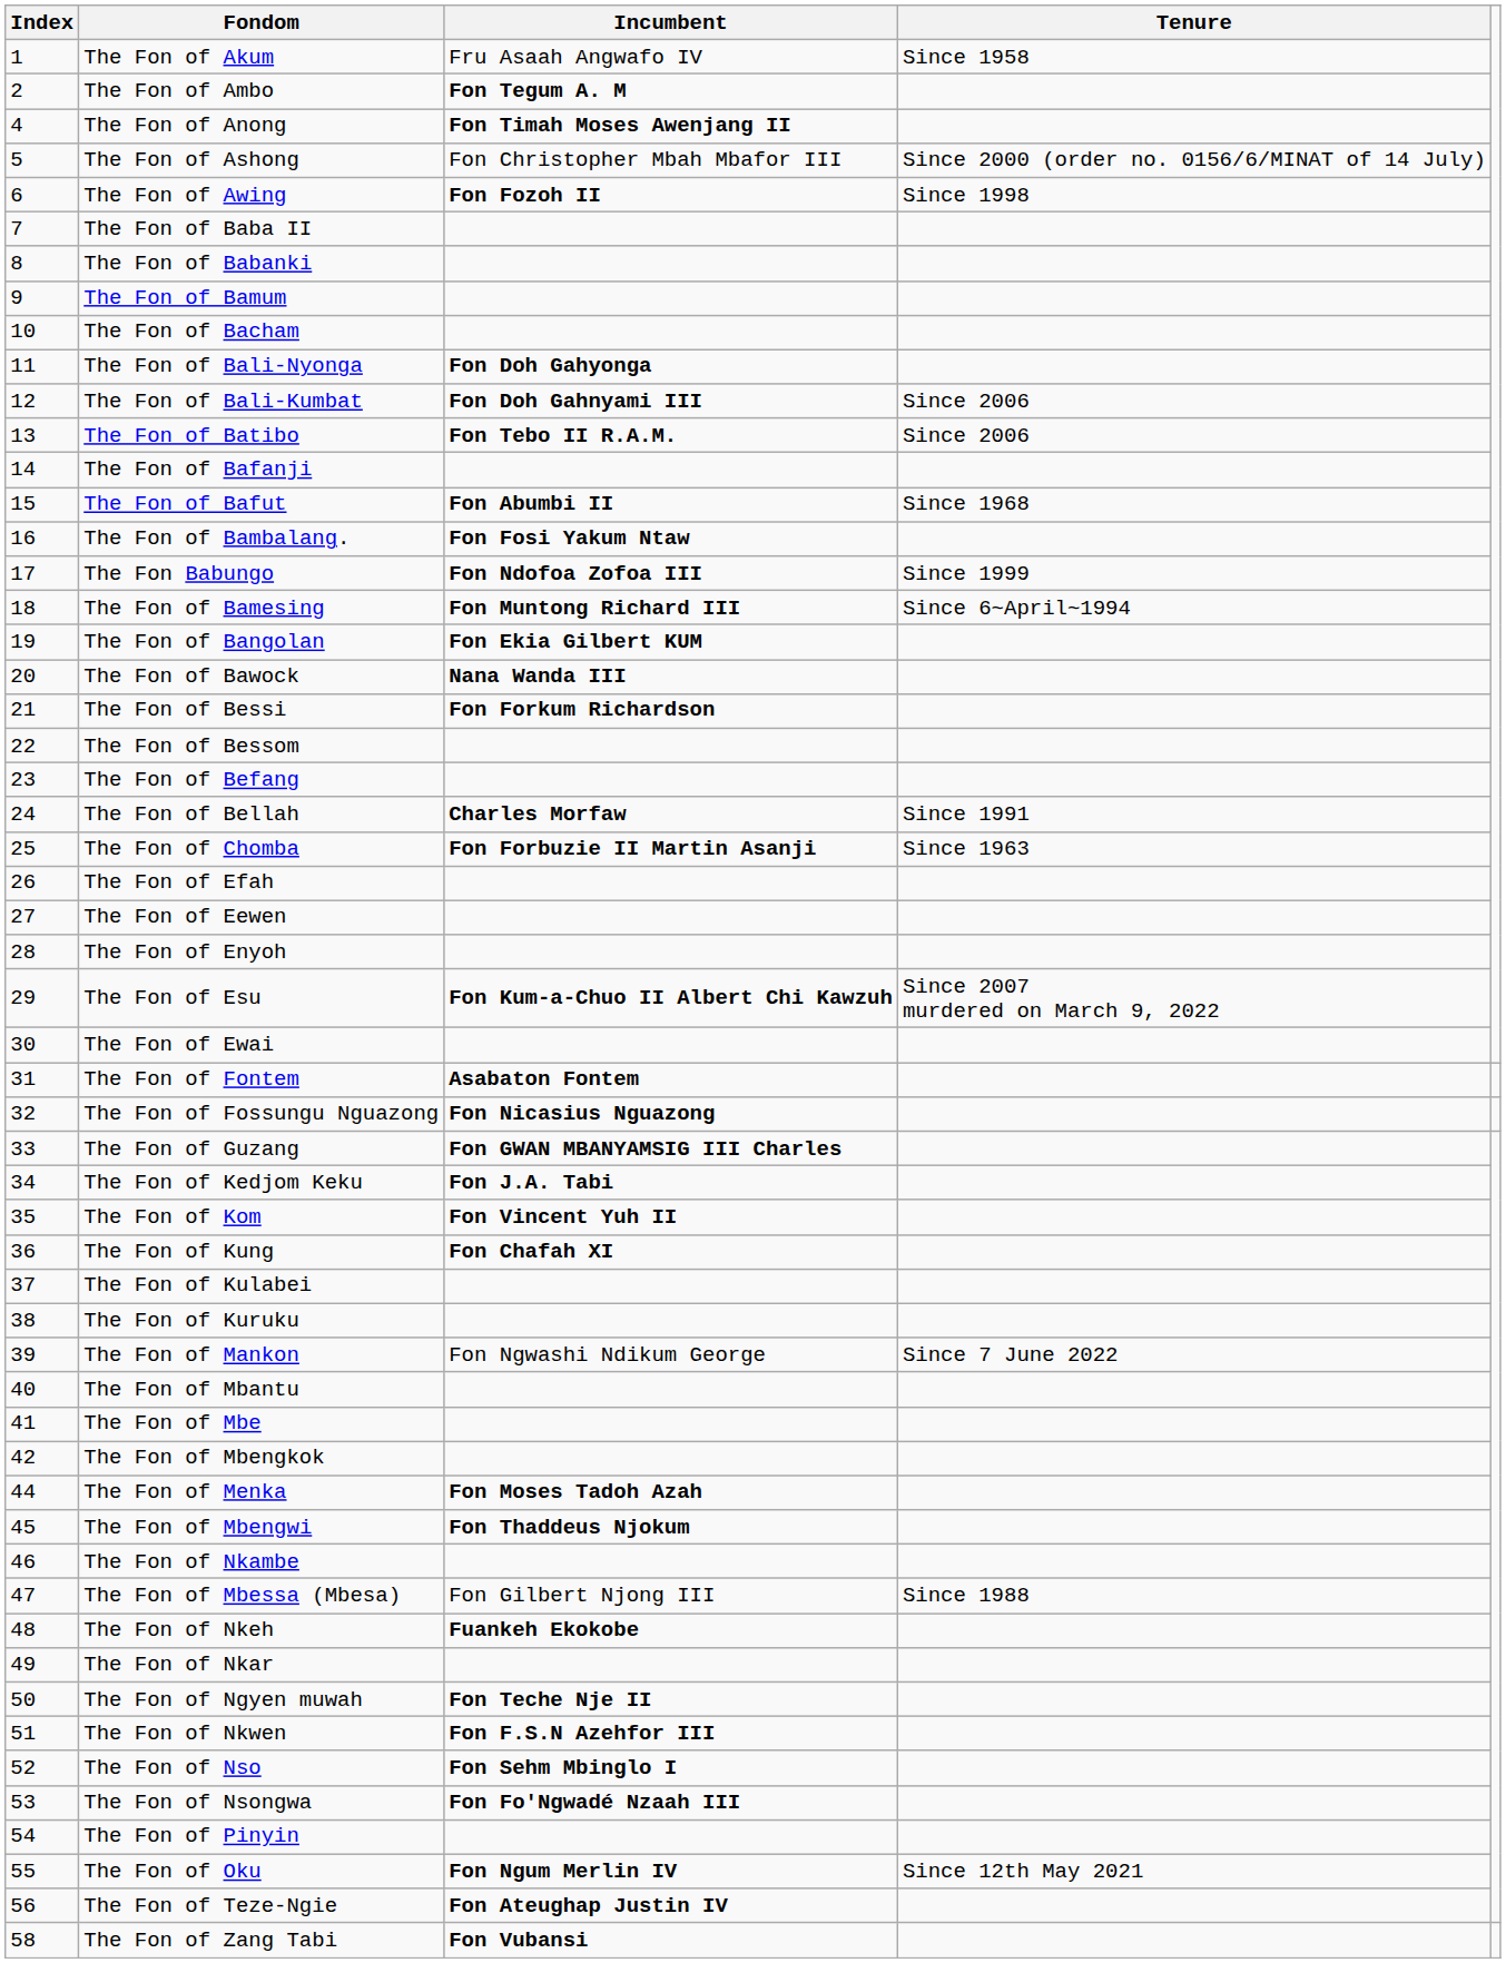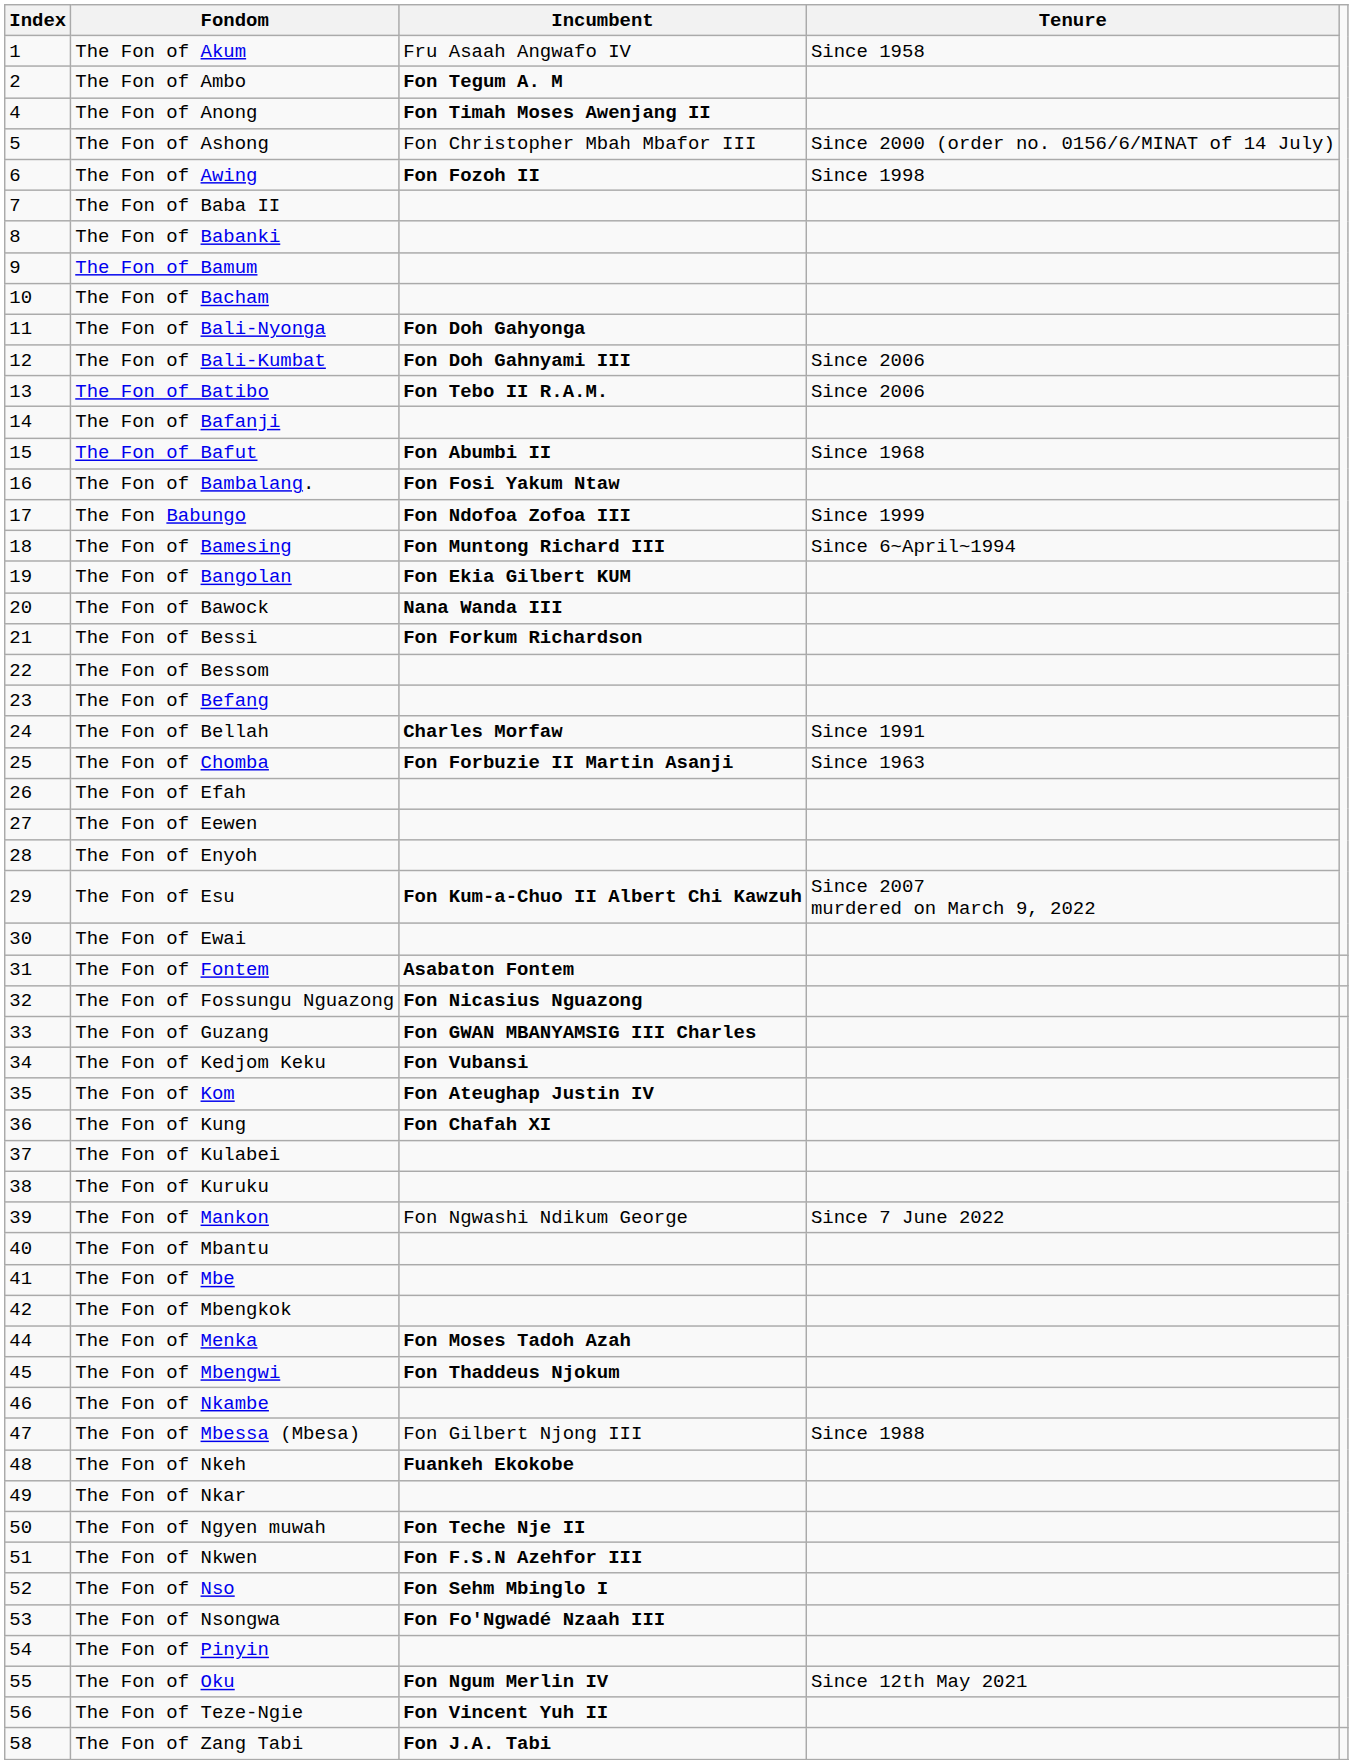 <table class="wikitable sortable">
 <tr>
 <th>Index</th>
 <th>Fondom</th>
 <th>Incumbent</th>
 <th>Tenure</th>
 </tr>
 <tr>
 <td>1</td>
 <td>The Fon of <a href='#'>Akum</a></td>
 <td>Fru Asaah Angwafo IV</td>
 <td>Since 1958</td>
 </tr>
 <tr>
 <td>2</td>
 <td>The Fon of Ambo</td>
 <td><strong>Fon Tegum A. M</strong></td>
 <td></td>
 </tr>
 <tr>
 <td>4</td>
 <td>The Fon of Anong</td>
 <td><strong>Fon Timah Moses Awenjang II </strong></td>
 <td></td>
 </tr>
 <tr>
 <td>5</td>
 <td>The Fon of Ashong</td>
 <td>Fon Christopher Mbah Mbafor III</td>
 <td>Since 2000 (order no. 0156/6/MINAT of 14 July)</td>
 </tr>
 <tr>
 <td>6</td>
 <td>The Fon of <a href='#'>Awing</a></td>
 <td><strong>Fon Fozoh II</strong></td>
 <td>Since 1998</td>
 </tr>
 <tr>
 <td>7</td>
 <td>The Fon of Baba II</td>
 <td></td>
 <td></td>
 </tr>
 <tr>
 <td>8</td>
 <td>The Fon of <a href='#'>Babanki</a></td>
 <td></td>
 <td></td>
 </tr>
 <tr>
 <td>9</td>
 <td><a href='#'>The Fon of Bamum</a></td>
 <td></td>
 <td></td>
 </tr>
 <tr>
 <td>10</td>
 <td>The Fon of <a href='#'>Bacham</a></td>
 <td></td>
 <td></td>
 </tr>
 <tr>
 <td>11</td>
 <td>The Fon of <a href='#'>Bali-Nyonga</a></td>
 <td><strong>Fon Doh Gahyonga</strong></td>
 <td></td>
 </tr>
 <tr>
 <td>12</td>
 <td>The Fon of <a href='#'>Bali-Kumbat</a></td>
 <td><strong>Fon Doh Gahnyami III</strong></td>
 <td>Since 2006</td>
 </tr>
 <tr>
 <td>13</td>
 <td><a href='#'>The Fon of Batibo</a></td>
 <td><strong>Fon Tebo II R.A.M.</strong></td>
 <td>Since 2006</td>
 </tr>
 <tr>
 <td>14</td>
 <td>The Fon of <a href='#'>Bafanji</a></td>
 <td></td>
 <td></td>
 </tr>
 <tr>
 <td>15</td>
 <td><a href='#'>The Fon of Bafut</a></td>
 <td><strong>Fon Abumbi II</strong></td>
 <td>Since 1968</td>
 </tr>
 <tr>
 <td>16</td>
 <td>The Fon of <a href='#'>Bambalang</a>.</td>
 <td><strong>Fon Fosi Yakum Ntaw</strong></td>
 <td></td>
 </tr>
 <tr>
 <td>17</td>
 <td>The Fon  <a href='#'>Babungo</a></td>
 <td><strong>Fon Ndofoa Zofoa III</strong></td>
 <td>Since 1999</td>
 </tr>
 <tr>
 <td>18</td>
 <td>The Fon of <a href='#'>Bamesing</a></td>
 <td><strong>Fon Muntong Richard III </strong></td>
 <td>Since 6~April~1994</td>
 </tr>
 <tr>
 <td>19</td>
 <td>The Fon of <a href='#'>Bangolan</a></td>
 <td><strong>Fon Ekia Gilbert KUM</strong></td>
 <td></td>
 </tr>
 <tr>
 <td>20</td>
 <td>The Fon of Bawock</td>
 <td><strong>Nana Wanda III</strong></td>
 <td></td>
 </tr>
 <tr>
 <td>21</td>
 <td>The Fon of Bessi</td>
 <td><strong>Fon Forkum Richardson </strong></td>
 <td></td>
 </tr>
 <tr>
 <td>22</td>
 <td>The Fon of Bessom</td>
 <td></td>
 <td></td>
 </tr>
 <tr>
 <td>23</td>
 <td>The Fon of <a href='#'>Befang</a></td>
 <td></td>
 <td></td>
 </tr>
 <tr>
 <td>24</td>
 <td>The Fon of Bellah</td>
 <td><strong>Charles Morfaw</strong></td>
 <td>Since 1991</td>
 </tr>
 <tr>
 <td>25</td>
 <td>The Fon of <a href='#'>Chomba</a></td>
 <td><strong>Fon Forbuzie II Martin Asanji</strong></td>
 <td>Since 1963</td>
 </tr>
 <tr>
 <td>26</td>
 <td>The Fon of Efah</td>
 <td></td>
 <td></td>
 </tr>
 <tr>
 <td>27</td>
 <td>The Fon of Eewen</td>
 <td></td>
 <td></td>
 </tr>
 <tr>
 <td>28</td>
 <td>The Fon of Enyoh</td>
 <td></td>
 <td></td>
 </tr>
 <tr>
 <td>29</td>
 <td>The Fon of Esu</td>
 <td><strong>Fon Kum-a-Chuo II Albert Chi Kawzuh</strong></td>
 <td>Since 2007<br>murdered on March 9, 2022</td>
 </tr>
 <tr>
 <td>30</td>
 <td>The Fon of Ewai</td>
 <td></td>
 <td></td>
 </tr>
 <tr>
 <td>31</td>
 <td>The Fon of <a href='#'>Fontem</a></td>
 <td><strong>Asabaton Fontem</strong></td>
 <td></td>
 <td></td>
 </tr>
 <tr>
 <td>32</td>
 <td>The Fon of Fossungu Nguazong</td>
 <td><strong>Fon Nicasius Nguazong</strong></td>
 <td></td>
 <td></td>
 </tr>
 <tr>
 <td>33</td>
 <td>The Fon of Guzang</td>
 <td><strong>Fon GWAN MBANYAMSIG III Charles</strong></td>
 <td></td>
 </tr>
 <tr>
 <td>34</td>
 <td>The Fon of Kedjom Keku</td>
-<td><strong>Fon J.A. Tabi </strong></td>
+<td><strong>Fon Vubansi</strong></td>
 <td></td>
 </tr>
 <tr>
 <td>35</td>
 <td>The Fon of <a href='#'>Kom</a></td>
-<td><strong>Fon Vincent Yuh II</strong></td>
+<td><strong>Fon Ateughap Justin IV</strong></td>
 <td></td>
 </tr>
 <tr>
 <td>36</td>
 <td>The Fon of Kung</td>
 <td><strong>Fon Chafah XI</strong></td>
 <td></td>
 </tr>
 <tr>
 <td>37</td>
 <td>The Fon of Kulabei</td>
 <td></td>
 <td></td>
 </tr>
 <tr>
 <td>38</td>
 <td>The Fon of Kuruku</td>
 <td></td>
 <td></td>
 </tr>
 <tr>
 <td>39</td>
 <td>The Fon of <a href='#'>Mankon</a></td>
 <td>Fon Ngwashi Ndikum George</td>
 <td>Since 7 June 2022</td>
 </tr>
 <tr>
 <td>40</td>
 <td>The Fon of Mbantu</td>
 <td></td>
 <td></td>
 </tr>
 <tr>
 <td>41</td>
 <td>The Fon of <a href='#'>Mbe</a></td>
 <td></td>
 <td></td>
 </tr>
 <tr>
 <td>42</td>
 <td>The Fon of Mbengkok</td>
 <td></td>
 <td></td>
 </tr>
 <tr>
 <td>44</td>
 <td>The Fon of <a href='#'>Menka</a></td>
 <td><strong>Fon Moses Tadoh Azah</strong></td>
 <td></td>
 </tr>
 <tr>
 <td>45</td>
 <td>The Fon of <a href='#'>Mbengwi</a></td>
 <td><strong>Fon Thaddeus Njokum</strong></td>
 <td></td>
 </tr>
 <tr>
 <td>46</td>
 <td>The Fon of <a href='#'>Nkambe</a></td>
 <td></td>
 <td></td>
 </tr>
 <tr>
 <td>47</td>
 <td>The Fon of <a href='#'>Mbessa</a> (Mbesa)</td>
 <td>Fon Gilbert Njong III</td>
 <td>Since 1988</td>
 </tr>
 <tr>
 <td>48</td>
 <td>The Fon of Nkeh</td>
 <td><strong>Fuankeh Ekokobe</strong></td>
 <td></td>
 </tr>
 <tr>
 <td>49</td>
 <td>The Fon of Nkar</td>
 <td></td>
 <td></td>
 </tr>
 <tr>
 <td>50</td>
 <td>The Fon of Ngyen muwah</td>
 <td><strong>Fon Teche Nje II</strong></td>
 <td></td>
 </tr>
 <tr>
 <td>51</td>
 <td>The Fon of Nkwen</td>
 <td><strong>Fon F.S.N Azehfor III </strong></td>
 <td></td>
 </tr>
 <tr>
 <td>52</td>
 <td>The Fon of <a href='#'>Nso</a></td>
 <td><strong>Fon Sehm Mbinglo I </strong></td>
 <td></td>
 </tr>
 <tr>
 <td>53</td>
 <td>The Fon of Nsongwa</td>
 <td><strong>Fon Fo'Ngwadé Nzaah III </strong></td>
 <td></td>
 </tr>
 <tr>
 <td>54</td>
 <td>The Fon of <a href='#'>Pinyin</a></td>
 <td></td>
 <td></td>
 </tr>
 <tr>
 <td>55</td>
 <td>The Fon of <a href='#'>Oku</a></td>
 <td><strong>Fon Ngum Merlin IV</strong></td>
 <td>Since 12th May 2021</td>
 </tr>
 <tr>
 <td>56</td>
 <td>The Fon of Teze-Ngie</td>
-<td><strong>Fon Ateughap Justin IV</strong></td>
+<td><strong>Fon Vincent Yuh II</strong></td>
 <td></td>
 </tr>
 <tr>
 <td>58</td>
 <td>The Fon of Zang Tabi</td>
-<td><strong>Fon Vubansi</strong></td>
+<td><strong>Fon J.A. Tabi </strong></td>
 <td></td>
 <td></td>
 </tr>
 <tr>
 </tr>
 </table>
